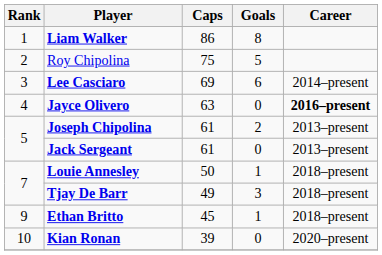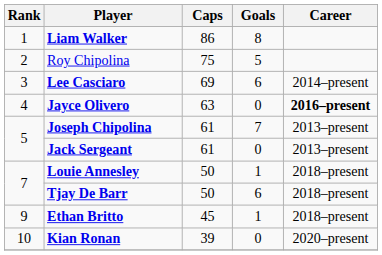 <table class="wikitable sortable" style="text-align:center;">
 <tr>
 <th width=30px>Rank</th>
 <th style="width:150px;">Player</th>
 <th width=50px>Caps</th>
 <th width=50px>Goals</th>
 <th style="width:100px;">Career</th>
 </tr>
 <tr>
 <td>1</td>
 <td align="left"><strong><a href='#'>Liam Walker</a></strong></td>
 <td>86</td>
 <td>8</td>
 <td></td>
 </tr>
 <tr>
 <td>2</td>
 <td align="left"><a href='#'>Roy Chipolina</a></td>
 <td>75</td>
 <td>5</td>
 <td></td>
 </tr>
 <tr>
 <td>3</td>
 <td align="left"><strong><a href='#'>Lee Casciaro</a></strong></td>
 <td>69</td>
 <td>6</td>
 <td>2014–present</td>
 </tr>
 <tr>
 <td>4</td>
 <td align="left"><strong><a href='#'>Jayce Olivero</a></strong></td>
 <td>63</td>
 <td>0</td>
 <td><strong>2016–present</strong></td>
 </tr>
 <tr>
 <td rowspan="2">5</td>
 <td align="left"><strong><a href='#'>Joseph Chipolina</a></strong></td>
 <td>61</td>
-<td>2</td>
+<td>7</td>
 <td>2013–present</td>
 </tr>
 <tr>
 <td align="left"><strong><a href='#'>Jack Sergeant</a></strong></td>
 <td>61</td>
 <td>0</td>
 <td>2013–present</td>
 </tr>
 <tr>
 <td rowspan="2">7</td>
 <td align="left"><strong><a href='#'>Louie Annesley</a></strong></td>
 <td>50</td>
 <td>1</td>
 <td>2018–present</td>
 </tr>
 <tr>
 <td align="left"><strong><a href='#'>Tjay De Barr</a></strong></td>
-<td>49</td>
-<td>3</td>
+<td>50</td>
+<td>6</td>
 <td>2018–present</td>
 </tr>
 <tr>
 <td>9</td>
 <td align="left"><strong><a href='#'>Ethan Britto</a></strong></td>
 <td>45</td>
 <td>1</td>
 <td>2018–present</td>
 </tr>
 <tr>
 <td rowspan=1>10</td>
 <td align="left"><strong><a href='#'>Kian Ronan</a></strong></td>
 <td>39</td>
 <td>0</td>
 <td>2020–present</td>
 </tr>
 <tr>
 </tr>
 </table>
